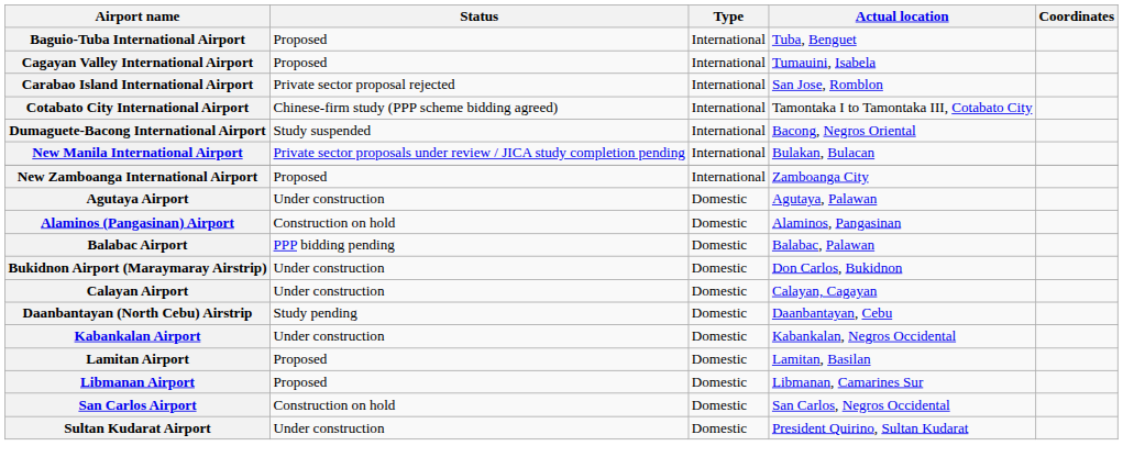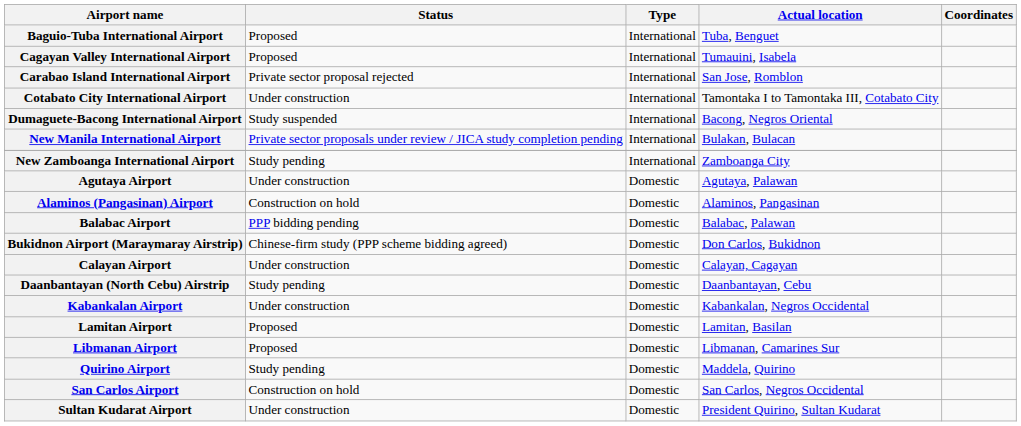 <table class="wikitable sortable collapsible plainrowheaders toptextcells">
 <tr style="vertical-align:middle;">
 <th scope="col">Airport name</th>
 <th scope="col">Status</th>
 <th scope="col">Type</th>
 <th scope="col"><a href='#'>Actual location</a></th>
 <th scope="col">Coordinates</th>
 </tr>
 <tr>
 <th scope="row">Baguio-Tuba International Airport</th>
 <td>Proposed</td>
 <td>International</td>
 <td><a href='#'>Tuba</a>, <a href='#'>Benguet</a></td>
 </tr>
 <tr>
 <th scope="row">Cagayan Valley International Airport</th>
 <td>Proposed</td>
 <td>International</td>
 <td><a href='#'>Tumauini</a>, <a href='#'>Isabela</a></td>
 <td></td>
 </tr>
 <tr>
 <th scope="row">Carabao Island International Airport</th>
 <td>Private sector proposal rejected</td>
 <td>International</td>
 <td><a href='#'>San Jose</a>, <a href='#'>Romblon</a></td>
 <td></td>
 </tr>
 <tr>
 <th scope="row">Cotabato City International Airport</th>
-<td>Chinese-firm study (PPP scheme bidding agreed)</td>
+<td>Under construction</td>
 <td>International</td>
 <td>Tamontaka I to Tamontaka III, <a href='#'>Cotabato City</a></td>
 <td></td>
 </tr>
 <tr>
 <th scope="row">Dumaguete-Bacong International Airport</th>
 <td>Study suspended</td>
 <td>International</td>
 <td><a href='#'>Bacong</a>, <a href='#'>Negros Oriental</a></td>
 <td></td>
 </tr>
 <tr>
 <th scope="row"><a href='#'>New Manila International Airport</a></th>
 <td><a href='#'>Private sector proposals under review / JICA study completion pending</a></td>
 <td>International</td>
 <td><a href='#'>Bulakan</a>, <a href='#'>Bulacan</a></td>
 <td style="text-align:center;"><small></small></td>
 </tr>
 <tr class="sortbottom">
 </tr>
 <tr>
 <th scope="row">New Zamboanga International Airport</th>
-<td>Proposed</td>
+<td>Study pending</td>
 <td>International</td>
 <td><a href='#'>Zamboanga City</a></td>
 <td style="text-align:center;"><small></small></td>
 </tr>
 <tr>
 <th scope="row">Agutaya Airport</th>
 <td>Under construction</td>
 <td>Domestic</td>
 <td><a href='#'>Agutaya</a>, <a href='#'>Palawan</a></td>
 <td style="text-align:center;"><small></small></td>
 </tr>
 <tr>
 <th scope="row"><a href='#'>Alaminos (Pangasinan) Airport</a></th>
 <td>Construction on hold</td>
 <td>Domestic</td>
 <td><a href='#'>Alaminos</a>, <a href='#'>Pangasinan</a></td>
 <td style="text-align:center;"><small></small></td>
 </tr>
 <tr style="vertical-align;top">
 <th scope="row">Balabac Airport</th>
 <td><a href='#'>PPP</a> bidding pending</td>
 <td>Domestic</td>
 <td><a href='#'>Balabac</a>, <a href='#'>Palawan</a></td>
 <td style="text-align:center;"><small></small></td>
 </tr>
 <tr>
 <th scope="row">Bukidnon Airport (Maraymaray Airstrip)</th>
-<td>Under construction</td>
+<td>Chinese-firm study (PPP scheme bidding agreed)</td>
 <td>Domestic</td>
 <td><a href='#'>Don Carlos</a>, <a href='#'>Bukidnon</a></td>
 <td style="text-align:center;"><small></small></td>
 </tr>
 <tr>
 <th scope="row">Calayan Airport</th>
 <td>Under construction</td>
 <td>Domestic</td>
 <td><a href='#'>Calayan, Cagayan</a></td>
 <td style="text-align:center;"><small></small></td>
 </tr>
 <tr>
 <th scope="row">Daanbantayan (North Cebu) Airstrip</th>
 <td>Study pending</td>
 <td>Domestic</td>
 <td><a href='#'>Daanbantayan</a>, <a href='#'>Cebu</a></td>
 <td></td>
 </tr>
 <tr>
 <th scope="row"><a href='#'>Kabankalan Airport</a></th>
 <td>Under construction</td>
 <td>Domestic</td>
 <td><a href='#'>Kabankalan</a>, <a href='#'>Negros Occidental</a></td>
 <td style="text-align:center;"><small></small></td>
 </tr>
 <tr>
 <th scope="row">Lamitan Airport</th>
 <td>Proposed</td>
 <td>Domestic</td>
 <td><a href='#'>Lamitan</a>, <a href='#'>Basilan</a></td>
 <td style="text-align:center;"><small></small></td>
 </tr>
 <tr>
 <th scope="row"><a href='#'>Libmanan Airport</a></th>
 <td>Proposed</td>
 <td>Domestic</td>
 <td><a href='#'>Libmanan</a>, <a href='#'>Camarines Sur</a></td>
 <td></td>
 </tr>
 <tr>
+<th scope="row"><a href='#'>Quirino Airport</a></th>
+<td>Study pending</td>
+<td>Domestic</td>
+<td><a href='#'>Maddela</a>, <a href='#'>Quirino</a></td>
+<td></td>
+</tr>
+<tr>
 <th scope="row"><a href='#'>San Carlos Airport</a></th>
 <td>Construction on hold</td>
 <td>Domestic</td>
 <td><a href='#'>San Carlos</a>, <a href='#'>Negros Occidental</a></td>
 <td style="text-align:center;"><small></small></td>
 </tr>
 <tr>
 <th scope="row">Sultan Kudarat Airport</th>
 <td>Under construction</td>
 <td>Domestic</td>
 <td><a href='#'>President Quirino</a>, <a href='#'>Sultan Kudarat</a></td>
 <td></td>
 </tr>
 </table>
